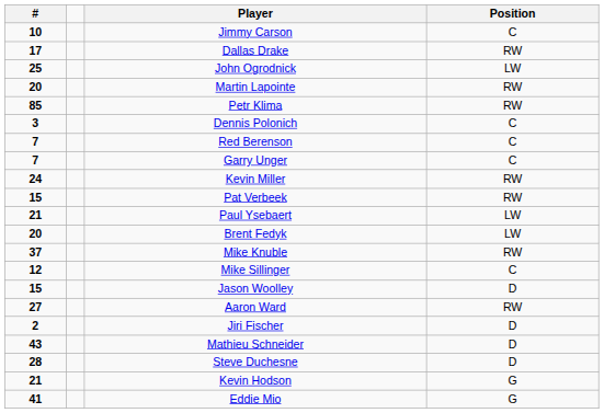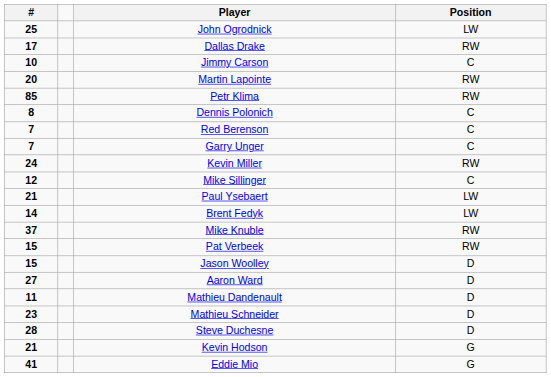 <table class="wikitable" style="width:65%; text-align:center;">
 <tr>
 <th>#</th>
 <td align=center></td>
 <th>Player</th>
 <th>Position</th>
 </tr>
 <tr>
-<td><strong>10</strong></td>
+<td><strong>25</strong></td>
 <td></td>
-<td><a href='#'>Jimmy Carson</a></td>
-<td>C</td>
+<td><a href='#'>John Ogrodnick</a></td>
+<td>LW</td>
 </tr>
 <tr>
 <td><strong>17</strong></td>
 <td></td>
 <td><a href='#'>Dallas Drake</a></td>
 <td>RW</td>
 </tr>
 <tr>
-<td><strong>25</strong></td>
+<td><strong>10</strong></td>
 <td></td>
-<td><a href='#'>John Ogrodnick</a></td>
-<td>LW</td>
+<td><a href='#'>Jimmy Carson</a></td>
+<td>C</td>
 </tr>
 <tr>
 <td><strong>20</strong></td>
 <td></td>
 <td><a href='#'>Martin Lapointe</a></td>
 <td>RW</td>
 </tr>
 <tr>
 <td><strong>85</strong></td>
 <td></td>
 <td><a href='#'>Petr Klima</a></td>
 <td>RW</td>
 </tr>
 <tr>
-<td><strong>3</strong></td>
+<td><strong>8</strong></td>
 <td></td>
 <td><a href='#'>Dennis Polonich</a></td>
 <td>C</td>
 </tr>
 <tr>
 <td><strong>7</strong></td>
 <td></td>
 <td><a href='#'>Red Berenson</a></td>
 <td>C</td>
 </tr>
 <tr>
 <td><strong>7</strong></td>
 <td></td>
 <td><a href='#'>Garry Unger</a></td>
 <td>C</td>
 </tr>
 <tr>
 <td><strong>24</strong></td>
 <td></td>
 <td><a href='#'>Kevin Miller</a></td>
 <td>RW</td>
 </tr>
 <tr>
-<td><strong>15</strong></td>
+<td><strong>12</strong></td>
 <td></td>
-<td><a href='#'>Pat Verbeek</a></td>
-<td>RW</td>
+<td><a href='#'>Mike Sillinger</a></td>
+<td>C</td>
 </tr>
 <tr>
 <td><strong>21</strong></td>
 <td></td>
 <td><a href='#'>Paul Ysebaert</a></td>
 <td>LW</td>
 </tr>
 <tr>
-<td><strong>20</strong></td>
+<td><strong>14</strong></td>
 <td></td>
 <td><a href='#'>Brent Fedyk</a></td>
 <td>LW</td>
 </tr>
 <tr>
 <td><strong>37</strong></td>
 <td></td>
 <td><a href='#'>Mike Knuble</a></td>
 <td>RW</td>
 </tr>
 <tr>
-<td><strong>12</strong></td>
+<td><strong>15</strong></td>
 <td></td>
-<td><a href='#'>Mike Sillinger</a></td>
-<td>C</td>
+<td><a href='#'>Pat Verbeek</a></td>
+<td>RW</td>
 </tr>
 <tr>
 <td><strong>15</strong></td>
 <td></td>
 <td><a href='#'>Jason Woolley</a></td>
 <td>D</td>
 </tr>
 <tr>
 <td><strong>27</strong></td>
 <td></td>
 <td><a href='#'>Aaron Ward</a></td>
-<td>RW</td>
-</tr>
-<tr>
-<td><strong>2</strong></td>
-<td></td>
-<td><a href='#'>Jiri Fischer</a></td>
 <td>D</td>
 </tr>
 <tr>
-<td><strong>43</strong></td>
+<td><strong>11</strong></td>
+<td></td>
+<td><a href='#'>Mathieu Dandenault</a></td>
+<td>D</td>
+</tr>
+<tr>
+<td><strong>23</strong></td>
 <td></td>
 <td><a href='#'>Mathieu Schneider</a></td>
 <td>D</td>
 </tr>
 <tr>
 <td><strong>28</strong></td>
 <td></td>
 <td><a href='#'>Steve Duchesne</a></td>
 <td>D</td>
 </tr>
 <tr>
 <td><strong>21</strong></td>
 <td></td>
 <td><a href='#'>Kevin Hodson</a></td>
 <td>G</td>
 </tr>
 <tr>
 <td><strong>41</strong></td>
 <td></td>
 <td><a href='#'>Eddie Mio</a></td>
 <td>G</td>
 </tr>
 </table>
